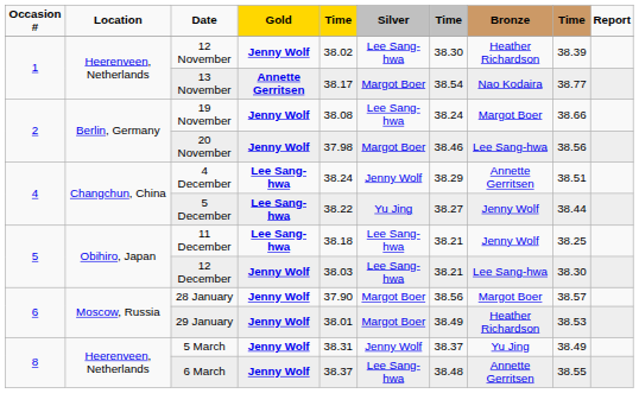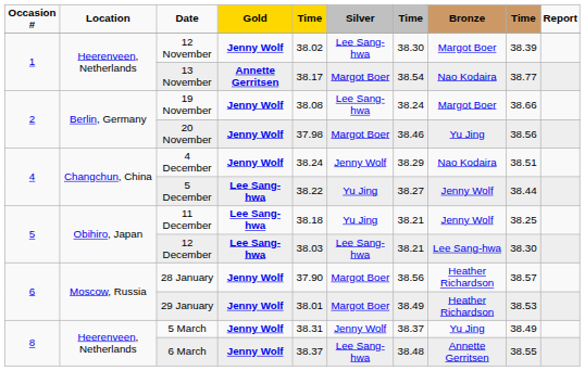 <table class="wikitable">
 <tr>
 <td width="80" align="center"><strong>Occasion #</strong></td>
 <td width="200" align="center"><strong>Location</strong></td>
 <td width="100" align="center"><strong>Date</strong></td>
 <td width="150" bgcolor="gold" align="center"><strong>Gold</strong></td>
 <td width="50" bgcolor="gold" align="center"><strong>Time</strong></td>
 <td width="150" bgcolor="silver" align="center"><strong>Silver</strong></td>
 <td width="50" bgcolor="silver" align="center"><strong>Time</strong></td>
 <td width="150" bgcolor="#CC9966" align="center"><strong>Bronze</strong></td>
 <td width="50" bgcolor="#CC9966" align="center"><strong>Time</strong></td>
 <td width="50" align="center"><strong>Report</strong></td>
 </tr>
 <tr bgcolor="#cccccc">
 </tr>
 <tr>
 <td rowspan=2 align="center"><a href='#'>1</a></td>
 <td rowspan=2 align="center"><a href='#'>Heerenveen</a>, Netherlands</td>
 <td align="center">12 November</td>
 <td align="center"><strong><a href='#'>Jenny Wolf</a></strong><br><small></small></td>
 <td align="center">38.02</td>
 <td align="center"><a href='#'>Lee Sang-hwa</a><br><small></small></td>
 <td align="center">38.30</td>
-<td align="center"><a href='#'>Heather Richardson</a><br><small></small></td>
+<td align="center"><a href='#'>Margot Boer</a><br><small></small></td>
 <td align="center">38.39</td>
 <td align="center"></td>
 </tr>
 <tr bgcolor="#eeeeee">
 <td align="center">13 November</td>
 <td align="center"><strong><a href='#'>Annette Gerritsen</a></strong><br><small></small></td>
 <td align="center">38.17</td>
 <td align="center"><a href='#'>Margot Boer</a><br><small></small></td>
 <td align="center">38.54</td>
 <td align="center"><a href='#'>Nao Kodaira</a><br><small></small></td>
 <td align="center">38.77</td>
 <td align="center"></td>
 </tr>
 <tr>
 <td rowspan=2 align="center"><a href='#'>2</a></td>
 <td rowspan=2 align="center"><a href='#'>Berlin</a>, Germany</td>
 <td align="center">19 November</td>
 <td align="center"><strong><a href='#'>Jenny Wolf</a></strong><br><small></small></td>
 <td align="center">38.08</td>
 <td align="center"><a href='#'>Lee Sang-hwa</a><br><small></small></td>
 <td align="center">38.24</td>
 <td align="center"><a href='#'>Margot Boer</a><br><small></small></td>
 <td align="center">38.66</td>
 <td align="center"></td>
 </tr>
 <tr bgcolor="#eeeeee">
 <td align="center">20 November</td>
 <td align="center"><strong><a href='#'>Jenny Wolf</a></strong><br><small></small></td>
 <td align="center">37.98</td>
 <td align="center"><a href='#'>Margot Boer</a><br><small></small></td>
 <td align="center">38.46</td>
-<td align="center"><a href='#'>Lee Sang-hwa</a><br><small></small></td>
+<td align="center"><a href='#'>Yu Jing</a><br><small></small></td>
 <td align="center">38.56</td>
 <td align="center"></td>
 </tr>
 <tr>
 <td rowspan=2 align="center"><a href='#'>4</a></td>
 <td rowspan=2 align="center"><a href='#'>Changchun</a>, China</td>
 <td align="center">4 December</td>
-<td align="center"><strong><a href='#'>Lee Sang-hwa</a><br><small></small></strong></td>
+<td align="center"><strong><a href='#'>Jenny Wolf</a></strong><br><small></small></td>
 <td align="center">38.24</td>
 <td align="center"><a href='#'>Jenny Wolf</a><br><small></small></td>
 <td align="center">38.29</td>
-<td align="center"><a href='#'>Annette Gerritsen</a><br><small></small></td>
+<td align="center"><a href='#'>Nao Kodaira</a><br><small></small></td>
 <td align="center">38.51</td>
 <td align="center"></td>
 </tr>
 <tr bgcolor="#eeeeee">
 <td align="center">5 December</td>
 <td align="center"><strong><a href='#'>Lee Sang-hwa</a><br><small></small></strong></td>
 <td align="center">38.22</td>
 <td align="center"><a href='#'>Yu Jing</a><br><small></small></td>
 <td align="center">38.27</td>
 <td align="center"><a href='#'>Jenny Wolf</a><br><small></small></td>
 <td align="center">38.44</td>
 <td align="center"></td>
 </tr>
 <tr>
 <td rowspan=2 align="center"><a href='#'>5</a></td>
 <td rowspan=2 align="center"><a href='#'>Obihiro</a>, Japan</td>
 <td align="center">11 December</td>
 <td align="center"><strong><a href='#'>Lee Sang-hwa</a><br><small></small></strong></td>
 <td align="center">38.18</td>
-<td align="center"><a href='#'>Lee Sang-hwa</a><br><small></small></td>
+<td align="center"><a href='#'>Yu Jing</a><br><small></small></td>
 <td align="center">38.21</td>
 <td align="center"><a href='#'>Jenny Wolf</a><br><small></small></td>
 <td align="center">38.25</td>
 <td align="center"></td>
 </tr>
 <tr bgcolor="#eeeeee">
 <td align="center">12 December</td>
-<td align="center"><strong><a href='#'>Jenny Wolf</a></strong><br><small></small></td>
+<td align="center"><strong><a href='#'>Lee Sang-hwa</a><br><small></small></strong></td>
 <td align="center">38.03</td>
 <td align="center"><a href='#'>Lee Sang-hwa</a><br><small></small></td>
 <td align="center">38.21</td>
 <td align="center"><a href='#'>Lee Sang-hwa</a><br><small></small></td>
 <td align="center">38.30</td>
 <td align="center"></td>
 </tr>
 <tr>
 <td rowspan=2 align="center"><a href='#'>6</a></td>
 <td rowspan=2 align="center"><a href='#'>Moscow</a>, Russia</td>
 <td align="center">28 January</td>
 <td align="center"><strong><a href='#'>Jenny Wolf</a></strong><br><small></small></td>
 <td align="center">37.90</td>
 <td align="center"><a href='#'>Margot Boer</a><br><small></small></td>
 <td align="center">38.56</td>
-<td align="center"><a href='#'>Margot Boer</a><br><small></small></td>
+<td align="center"><a href='#'>Heather Richardson</a><br><small></small></td>
 <td align="center">38.57</td>
 <td align="center"></td>
 </tr>
 <tr bgcolor="#eeeeee">
 <td align="center">29 January</td>
 <td align="center"><strong><a href='#'>Jenny Wolf</a></strong><br><small></small></td>
 <td align="center">38.01</td>
 <td align="center"><a href='#'>Margot Boer</a><br><small></small></td>
 <td align="center">38.49</td>
 <td align="center"><a href='#'>Heather Richardson</a><br><small></small></td>
 <td align="center">38.53</td>
 <td align="center"></td>
 </tr>
 <tr>
 <td rowspan=2 align="center"><a href='#'>8</a></td>
 <td rowspan=2 align="center"><a href='#'>Heerenveen</a>, Netherlands</td>
 <td align="center">5 March</td>
 <td align="center"><strong><a href='#'>Jenny Wolf</a></strong><br><small></small></td>
 <td align="center">38.31</td>
 <td align="center"><a href='#'>Jenny Wolf</a><br><small></small></td>
 <td align="center">38.37</td>
 <td align="center"><a href='#'>Yu Jing</a><br><small></small></td>
 <td align="center">38.49</td>
 <td align="center"></td>
 </tr>
 <tr bgcolor="#eeeeee">
 <td align="center">6 March</td>
 <td align="center"><strong><a href='#'>Jenny Wolf</a></strong><br><small></small></td>
 <td align="center">38.37</td>
 <td align="center"><a href='#'>Lee Sang-hwa</a><br><small></small></td>
 <td align="center">38.48</td>
 <td align="center"><a href='#'>Annette Gerritsen</a><br><small></small></td>
 <td align="center">38.55</td>
 <td align="center"></td>
 </tr>
 </table>
